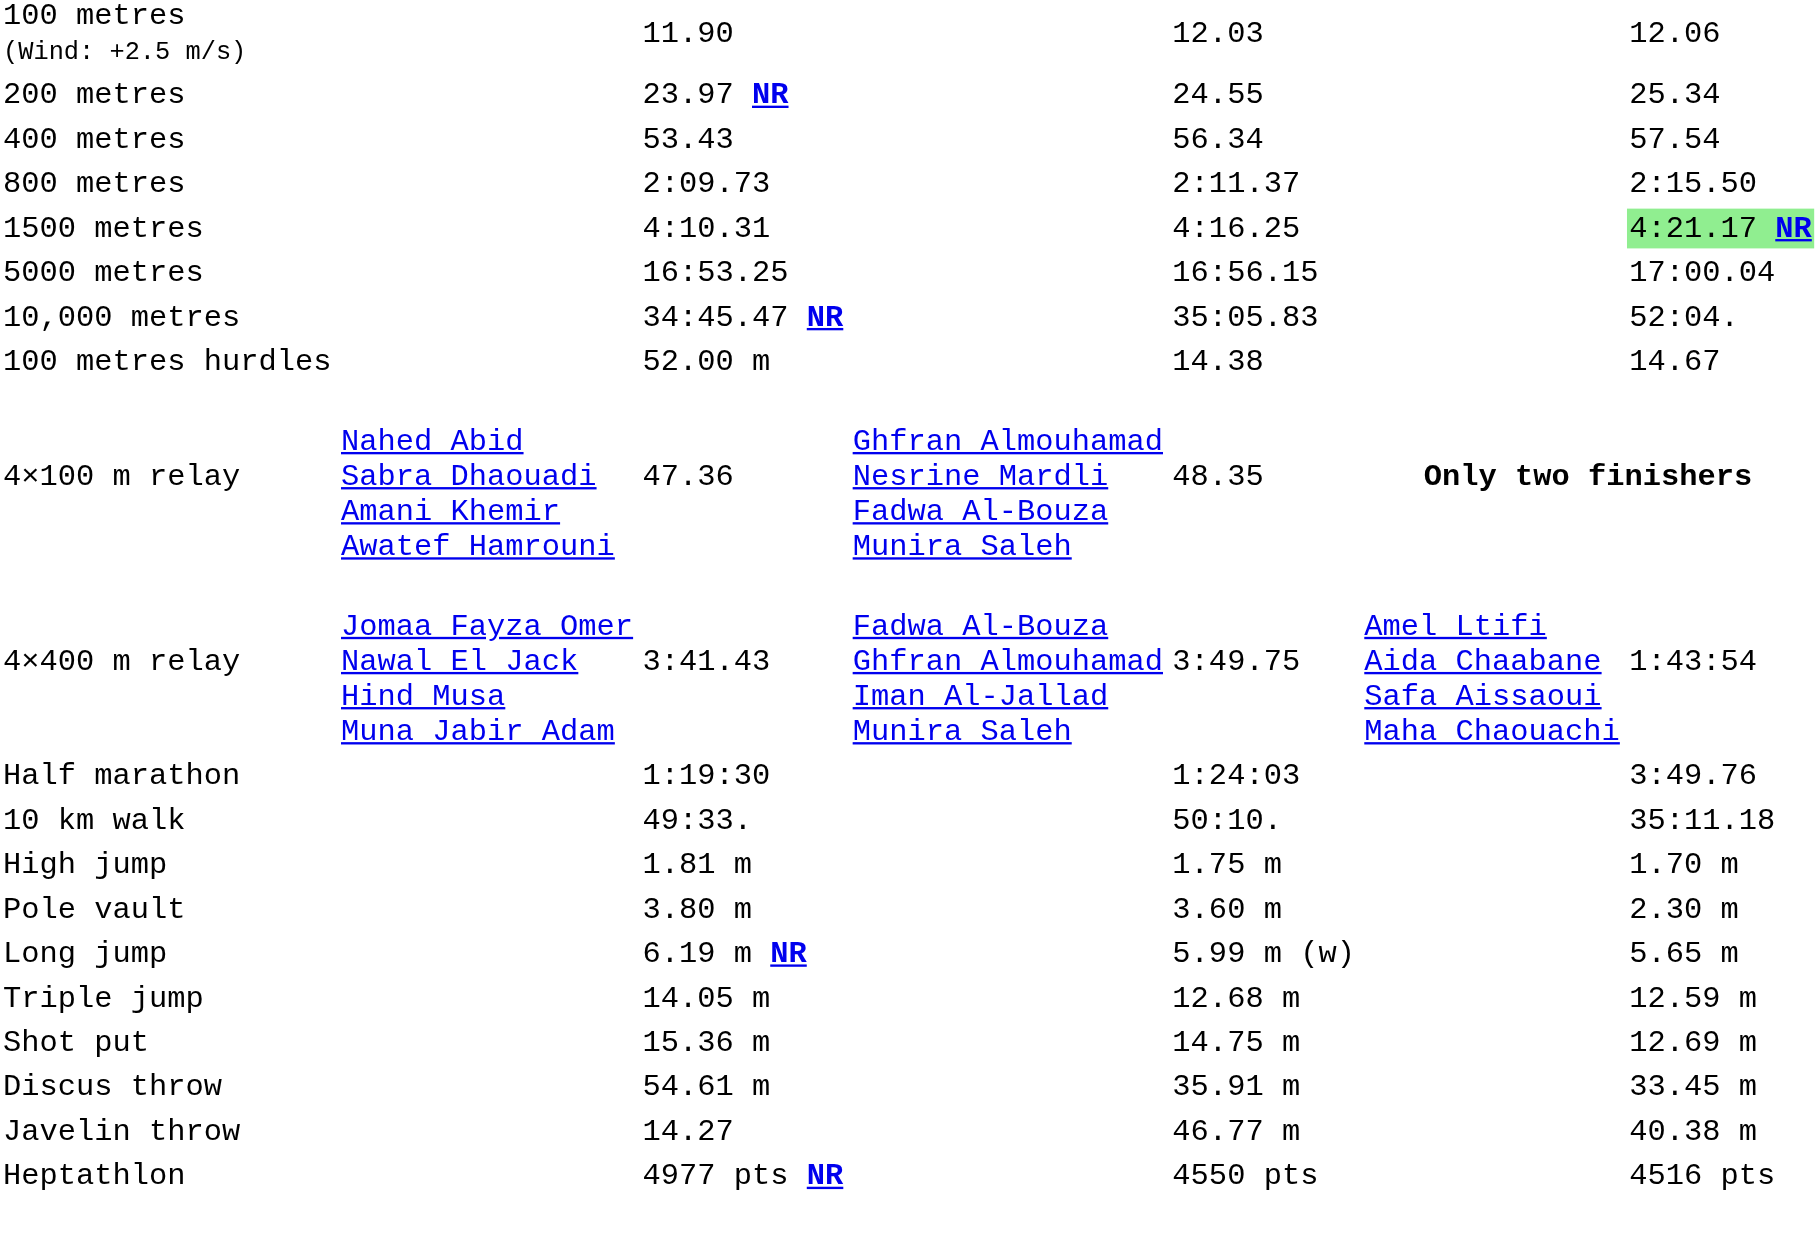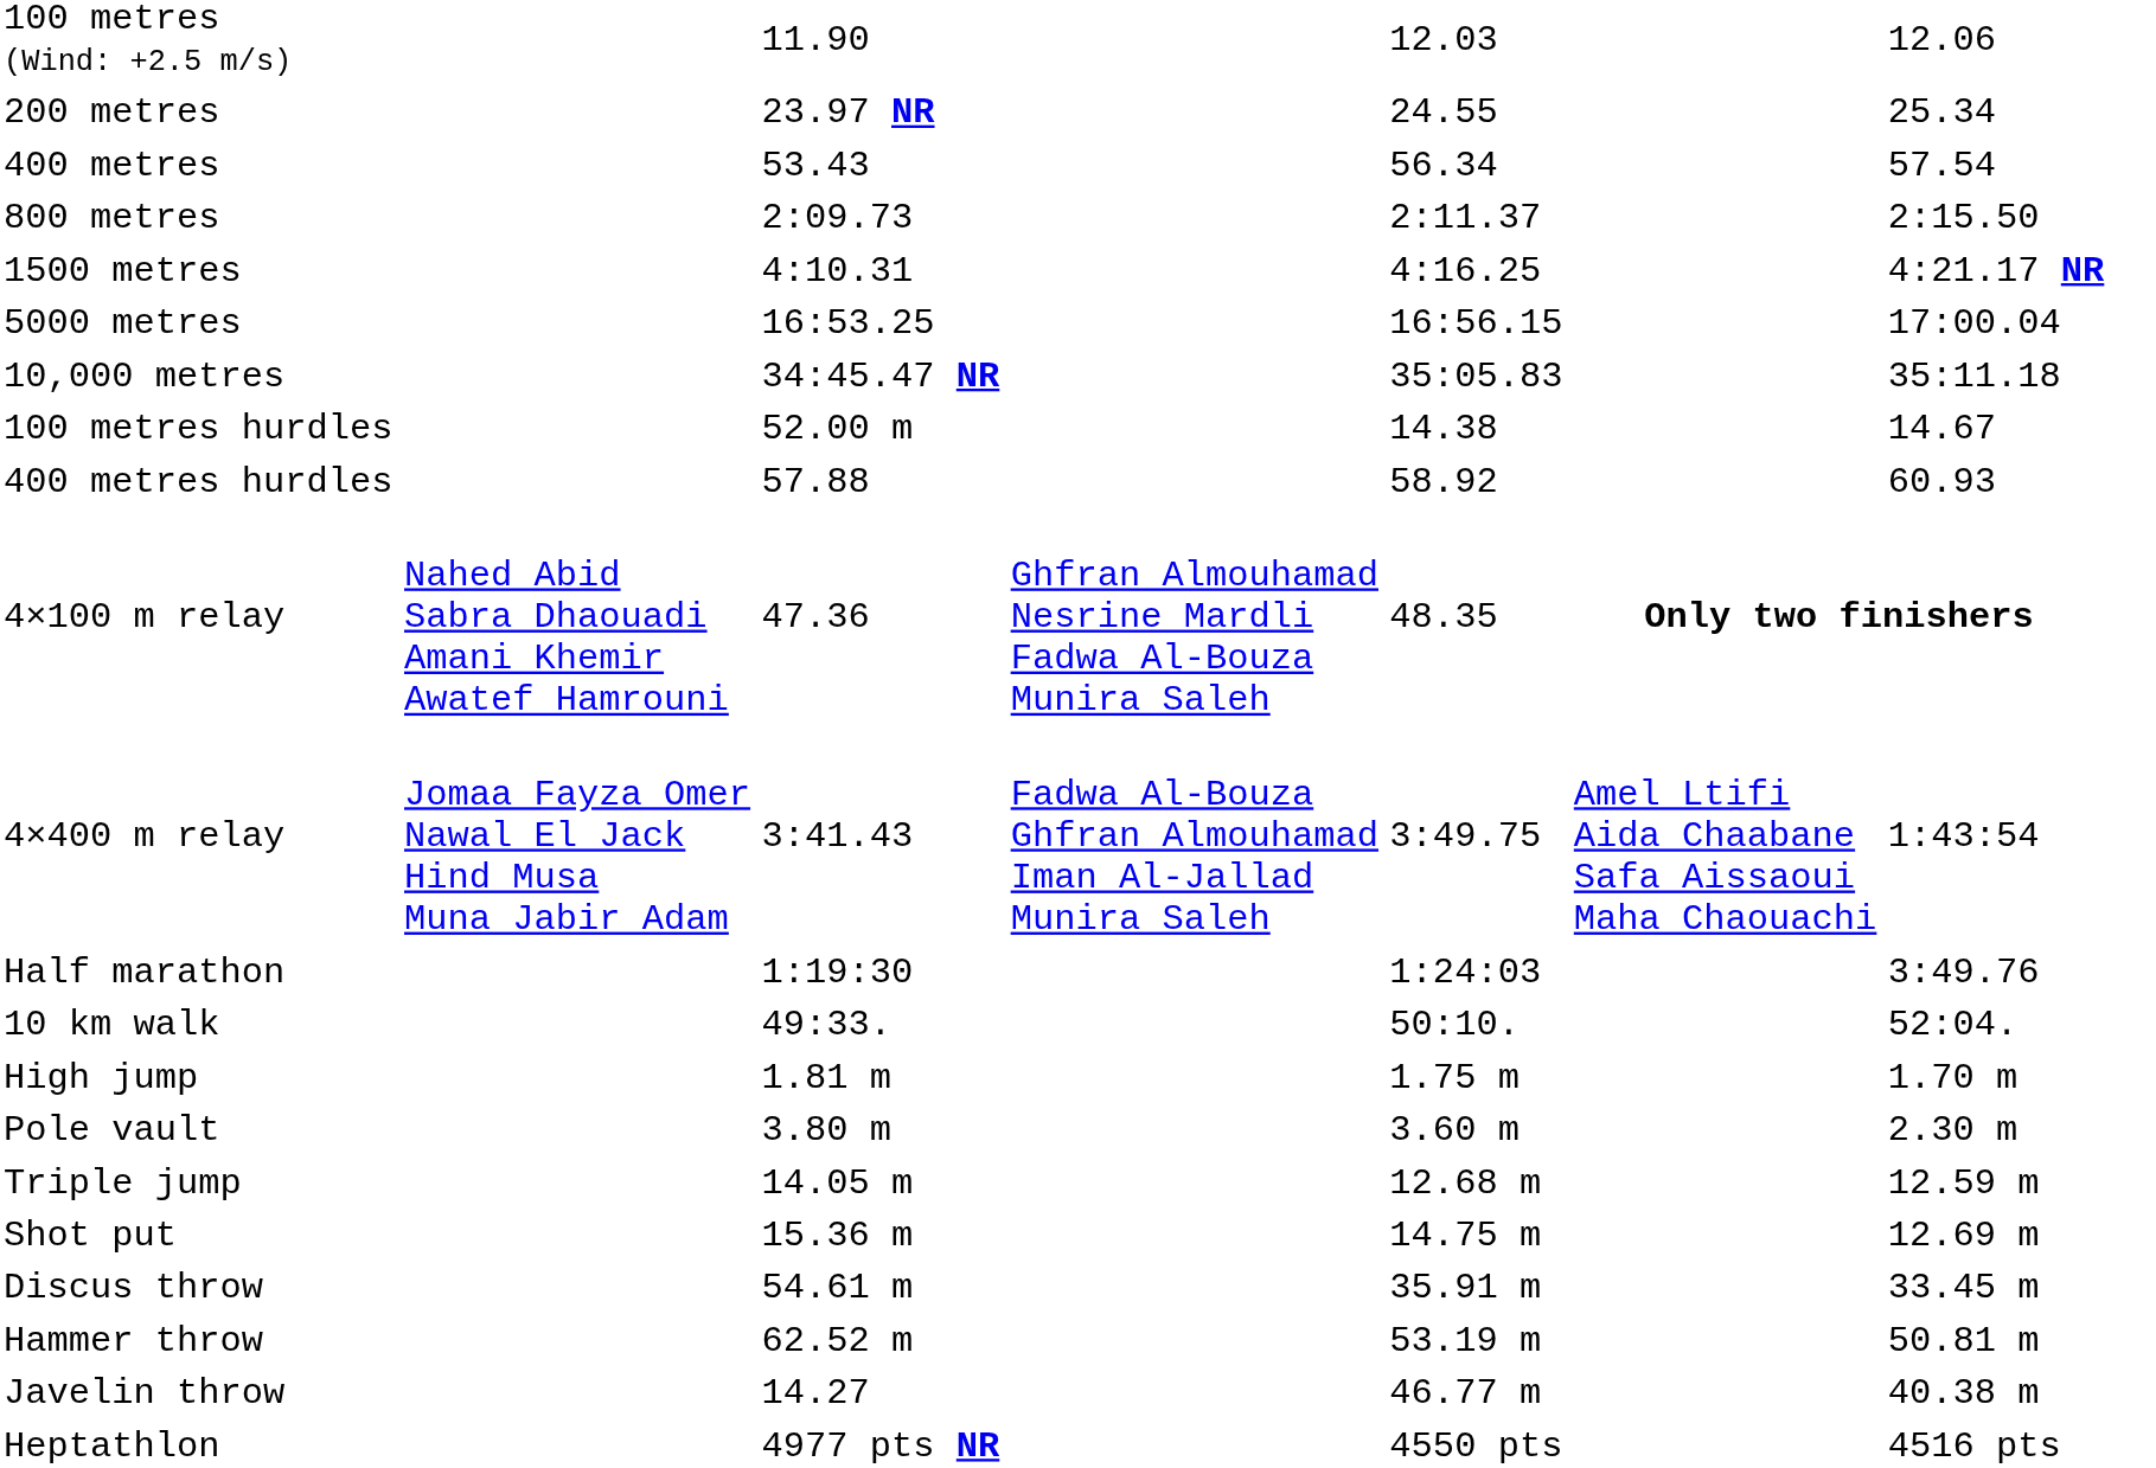 <table>
 <tr>
 <td>100 metres<br><small>(Wind: +2.5 m/s)</small></td>
 <td></td>
 <td>11.90</td>
 <td></td>
 <td>12.03</td>
 <td></td>
 <td>12.06</td>
 </tr>
 <tr>
 <td>200 metres</td>
 <td></td>
 <td>23.97 <strong><a href='#'>NR</a></strong></td>
 <td></td>
 <td>24.55</td>
 <td></td>
 <td>25.34</td>
 </tr>
 <tr>
 <td>400 metres</td>
 <td></td>
 <td>53.43</td>
 <td></td>
 <td>56.34</td>
 <td></td>
 <td>57.54</td>
 </tr>
 <tr>
 <td>800 metres</td>
 <td></td>
 <td>2:09.73</td>
 <td></td>
 <td>2:11.37</td>
 <td></td>
 <td>2:15.50</td>
 </tr>
 <tr>
 <td>1500 metres</td>
 <td></td>
 <td>4:10.31</td>
 <td></td>
 <td>4:16.25</td>
 <td></td>
-<td style="background: lightgreen;">4:21.17 <strong><a href='#'>NR</a></strong></td>
+<td>4:21.17 <strong><a href='#'>NR</a></strong></td>
 </tr>
 <tr>
 <td>5000 metres</td>
 <td></td>
 <td>16:53.25</td>
 <td></td>
 <td>16:56.15</td>
 <td></td>
 <td>17:00.04</td>
 </tr>
 <tr>
 <td>10,000 metres</td>
 <td></td>
 <td>34:45.47 <strong><a href='#'>NR</a></strong></td>
 <td></td>
 <td>35:05.83</td>
 <td></td>
-<td>52:04.</td>
+<td>35:11.18</td>
 </tr>
 <tr>
 <td>100 metres hurdles</td>
 <td></td>
 <td>52.00 m</td>
 <td></td>
 <td>14.38</td>
 <td></td>
 <td>14.67</td>
+</tr>
+<tr>
+<td>400 metres hurdles</td>
+<td></td>
+<td>57.88</td>
+<td></td>
+<td>58.92</td>
+<td></td>
+<td>60.93</td>
 </tr>
 <tr>
 <td>4×100 m relay</td>
 <td><br><a href='#'>Nahed Abid</a><br><a href='#'>Sabra Dhaouadi</a><br><a href='#'>Amani Khemir</a><br><a href='#'>Awatef Hamrouni</a></td>
 <td>47.36</td>
 <td><br><a href='#'>Ghfran Almouhamad</a><br><a href='#'>Nesrine Mardli</a><br><a href='#'>Fadwa Al-Bouza</a><br><a href='#'>Munira Saleh</a></td>
 <td>48.35</td>
 <th colspan=2>Only two finishers</th>
 </tr>
 <tr>
 <td>4×400 m relay</td>
 <td><br><a href='#'>Jomaa Fayza Omer</a><br><a href='#'>Nawal El Jack</a><br><a href='#'>Hind Musa</a><br><a href='#'>Muna Jabir Adam</a></td>
 <td>3:41.43</td>
 <td><br><a href='#'>Fadwa Al-Bouza</a><br><a href='#'>Ghfran Almouhamad</a><br><a href='#'>Iman Al-Jallad</a><br><a href='#'>Munira Saleh</a></td>
 <td>3:49.75</td>
 <td><br><a href='#'>Amel Ltifi</a><br><a href='#'>Aida Chaabane</a><br><a href='#'>Safa Aissaoui</a><br><a href='#'>Maha Chaouachi</a></td>
 <td>1:43:54</td>
 </tr>
 <tr>
 <td>Half marathon</td>
 <td></td>
 <td>1:19:30</td>
 <td></td>
 <td>1:24:03</td>
 <td></td>
 <td>3:49.76</td>
 </tr>
 <tr>
 <td>10 km walk</td>
 <td></td>
 <td>49:33.</td>
 <td></td>
 <td>50:10.</td>
 <td></td>
-<td>35:11.18</td>
+<td>52:04.</td>
 </tr>
 <tr>
 <td>High jump</td>
 <td></td>
 <td>1.81 m</td>
 <td></td>
 <td>1.75 m</td>
 <td></td>
 <td>1.70 m</td>
 </tr>
 <tr>
 <td>Pole vault</td>
 <td></td>
 <td>3.80 m</td>
 <td></td>
 <td>3.60 m</td>
 <td></td>
 <td>2.30 m</td>
-</tr>
-<tr>
-<td>Long jump</td>
-<td></td>
-<td>6.19 m <strong><a href='#'>NR</a></strong></td>
-<td></td>
-<td>5.99 m (w)</td>
-<td></td>
-<td>5.65 m</td>
 </tr>
 <tr>
 <td>Triple jump</td>
 <td></td>
 <td>14.05 m</td>
 <td></td>
 <td>12.68 m</td>
 <td></td>
 <td>12.59 m</td>
 </tr>
 <tr>
 <td>Shot put</td>
 <td></td>
 <td>15.36 m</td>
 <td></td>
 <td>14.75 m</td>
 <td></td>
 <td>12.69 m</td>
 </tr>
 <tr>
 <td>Discus throw</td>
 <td></td>
 <td>54.61 m</td>
 <td></td>
 <td>35.91 m</td>
 <td></td>
 <td>33.45 m</td>
 </tr>
 <tr>
+<td>Hammer throw</td>
+<td></td>
+<td>62.52 m</td>
+<td></td>
+<td>53.19 m</td>
+<td></td>
+<td>50.81 m</td>
+</tr>
+<tr>
 <td>Javelin throw</td>
 <td></td>
 <td>14.27</td>
 <td></td>
 <td>46.77 m</td>
 <td></td>
 <td>40.38 m</td>
 </tr>
 <tr>
 <td>Heptathlon</td>
 <td></td>
 <td>4977 pts <strong><a href='#'>NR</a></strong></td>
 <td></td>
 <td>4550 pts</td>
 <td></td>
 <td>4516 pts</td>
 </tr>
 </table>
